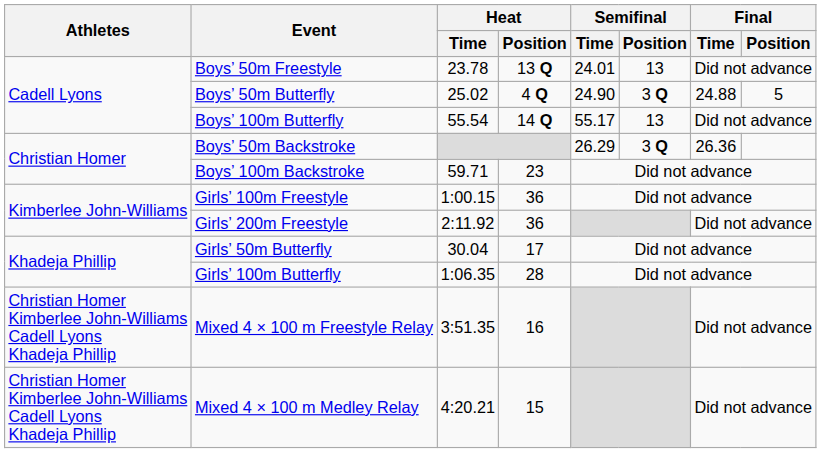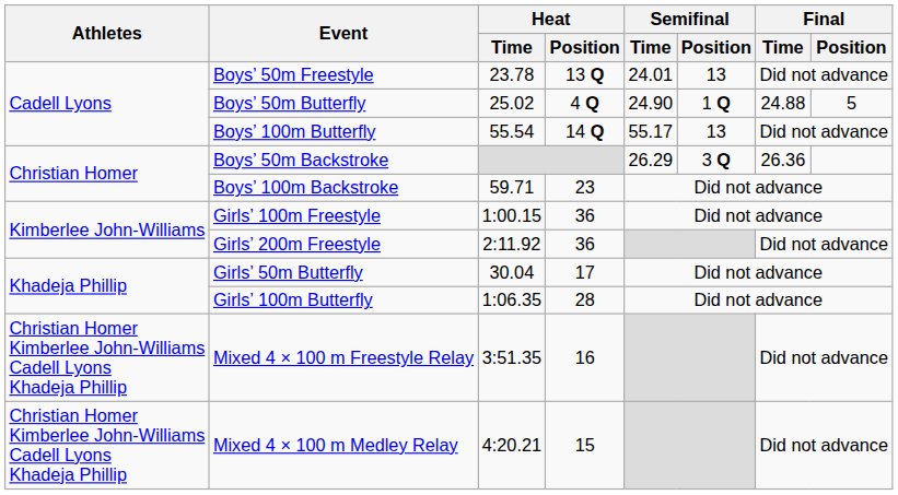 <table class="wikitable" border="1" style="font-size:90%">
 <tr>
 <th rowspan=2>Athletes</th>
 <th rowspan=2>Event</th>
 <th colspan=2>Heat</th>
 <th colspan=2>Semifinal</th>
 <th colspan=2>Final</th>
 </tr>
 <tr>
 <th>Time</th>
 <th>Position</th>
 <th>Time</th>
 <th>Position</th>
 <th>Time</th>
 <th>Position</th>
 </tr>
 <tr>
 <td rowspan=3><a href='#'>Cadell Lyons</a></td>
 <td><a href='#'>Boys’ 50m Freestyle</a></td>
 <td align=center>23.78</td>
 <td align=center>13 <strong>Q</strong></td>
 <td align=center>24.01</td>
 <td align=center>13</td>
 <td colspan="2" align=center>Did not advance</td>
 </tr>
 <tr>
 <td><a href='#'>Boys’ 50m Butterfly</a></td>
 <td align=center>25.02</td>
 <td align=center>4 <strong>Q</strong></td>
 <td align=center>24.90</td>
-<td align=center>3 <strong>Q</strong></td>
+<td align=center>1 <strong>Q</strong></td>
 <td align=center>24.88</td>
 <td align=center>5</td>
 </tr>
 <tr>
 <td><a href='#'>Boys’ 100m Butterfly</a></td>
 <td align=center>55.54</td>
 <td align=center>14 <strong>Q</strong></td>
 <td align=center>55.17</td>
 <td align=center>13</td>
 <td colspan="2" align=center>Did not advance</td>
 </tr>
 <tr>
 <td rowspan=2><a href='#'>Christian Homer</a></td>
 <td><a href='#'>Boys’ 50m Backstroke</a></td>
 <td colspan=2 bgcolor=#DCDCDC></td>
 <td align=center>26.29</td>
 <td align=center>3 <strong>Q</strong></td>
 <td align=center>26.36</td>
 <td align=center></td>
 </tr>
 <tr>
 <td><a href='#'>Boys’ 100m Backstroke</a></td>
 <td align=center>59.71</td>
 <td align=center>23</td>
 <td colspan="4" align=center>Did not advance</td>
 </tr>
 <tr>
 <td rowspan=2><a href='#'>Kimberlee John-Williams</a></td>
 <td><a href='#'>Girls’ 100m Freestyle</a></td>
 <td align=center>1:00.15</td>
 <td align=center>36</td>
 <td colspan="4" align=center>Did not advance</td>
 </tr>
 <tr>
 <td><a href='#'>Girls’ 200m Freestyle</a></td>
 <td align=center>2:11.92</td>
 <td align=center>36</td>
 <td colspan=2 bgcolor=#DCDCDC></td>
 <td colspan="2" align=center>Did not advance</td>
 </tr>
 <tr>
 <td rowspan=2><a href='#'>Khadeja Phillip</a></td>
 <td><a href='#'>Girls’ 50m Butterfly</a></td>
 <td align=center>30.04</td>
 <td align=center>17</td>
 <td colspan="4" align=center>Did not advance</td>
 </tr>
 <tr>
 <td><a href='#'>Girls’ 100m Butterfly</a></td>
 <td align=center>1:06.35</td>
 <td align=center>28</td>
 <td colspan="4" align=center>Did not advance</td>
 </tr>
 <tr>
 <td><a href='#'>Christian Homer</a><br><a href='#'>Kimberlee John-Williams</a><br><a href='#'>Cadell Lyons</a><br><a href='#'>Khadeja Phillip</a></td>
 <td><a href='#'>Mixed 4 × 100 m Freestyle Relay</a></td>
 <td align=center>3:51.35</td>
 <td align=center>16</td>
 <td colspan=2 bgcolor=#DCDCDC></td>
 <td colspan="2" align=center>Did not advance</td>
 </tr>
 <tr>
 <td><a href='#'>Christian Homer</a><br><a href='#'>Kimberlee John-Williams</a><br><a href='#'>Cadell Lyons</a><br><a href='#'>Khadeja Phillip</a></td>
 <td><a href='#'>Mixed 4 × 100 m Medley Relay</a></td>
 <td align=center>4:20.21</td>
 <td align=center>15</td>
 <td colspan=2 bgcolor=#DCDCDC></td>
 <td colspan="2" align=center>Did not advance</td>
 </tr>
 </table>
